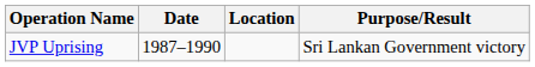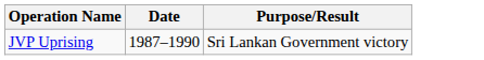 <table class="wikitable sortable">
 <tr>
 <th>Operation Name</th>
 <th>Date</th>
-<th>Location</th>
 <th>Purpose/Result</th>
 </tr>
 <tr>
 <td><a href='#'>JVP Uprising</a></td>
 <td>1987–1990</td>
-<td></td>
 <td>Sri Lankan Government victory</td>
 </tr>
 </table>
